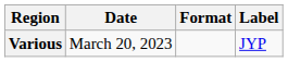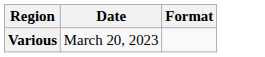 <table class="wikitable plainrowheaders">
 <tr>
 <th scope="col">Region</th>
 <th scope="col">Date</th>
 <th scope="col">Format</th>
-<th scope="col">Label</th>
 </tr>
 <tr>
 <th scope="row">Various </th>
 <td>March 20, 2023</td>
 <td></td>
-<td><a href='#'>JYP</a></td>
 </tr>
 </table>
